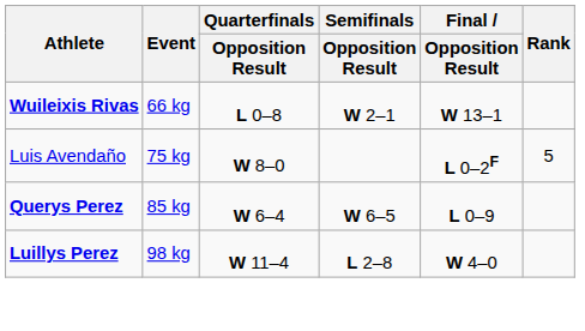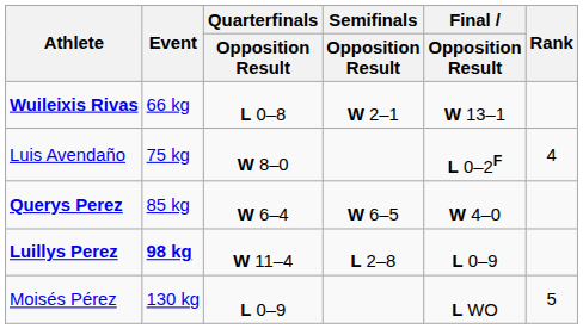 <table class="wikitable" border="1" style="font-size:90%">
 <tr>
 <th rowspan=2>Athlete</th>
 <th rowspan=2>Event</th>
 <th>Quarterfinals</th>
 <th>Semifinals</th>
 <th>Final / </th>
 <th rowspan=2>Rank</th>
 </tr>
 <tr>
 <th>Opposition<br>Result</th>
 <th>Opposition<br>Result</th>
 <th>Opposition<br>Result</th>
 </tr>
 <tr align=center>
 <td align=left><strong><a href='#'>Wuileixis Rivas</a></strong></td>
 <td align=left><a href='#'>66 kg</a></td>
 <td><br><strong>L</strong> 0–8</td>
 <td><br><strong>W</strong> 2–1</td>
 <td><br><strong>W</strong> 13–1</td>
 <td></td>
 </tr>
 <tr align=center>
 <td align=left><a href='#'>Luis Avendaño</a></td>
 <td align=left><a href='#'>75 kg</a></td>
 <td><br><strong>W</strong> 8–0</td>
 <td></td>
 <td><br><strong>L</strong> 0–2<sup><strong>F</strong></sup></td>
-<td>5</td>
+<td>4</td>
 </tr>
 <tr align=center>
 <td align=left><strong><a href='#'>Querys Perez</a></strong></td>
 <td align=left><a href='#'>85 kg</a></td>
 <td><br><strong>W</strong> 6–4</td>
 <td><br><strong>W</strong> 6–5</td>
+<td><br><strong>W</strong> 4–0</td>
+<td></td>
+</tr>
+<tr align=center>
+<td align=left><strong><a href='#'>Luillys Perez</a></strong></td>
+<td align=left><strong><a href='#'>98 kg</a></strong></td>
+<td><br><strong>W</strong> 11–4</td>
+<td><br><strong>L</strong> 2–8</td>
 <td><br><strong>L</strong> 0–9</td>
 <td></td>
 </tr>
 <tr align=center>
-<td align=left><strong><a href='#'>Luillys Perez</a></strong></td>
-<td align=left><a href='#'>98 kg</a></td>
-<td><br><strong>W</strong> 11–4</td>
-<td><br><strong>L</strong> 2–8</td>
-<td><br><strong>W</strong> 4–0</td>
+<td align=left><a href='#'>Moisés Pérez</a></td>
+<td align=left><a href='#'>130 kg</a></td>
+<td><br><strong>L</strong> 0–9</td>
 <td></td>
+<td><br><strong>L</strong> WO</td>
+<td>5</td>
 </tr>
 </table>
